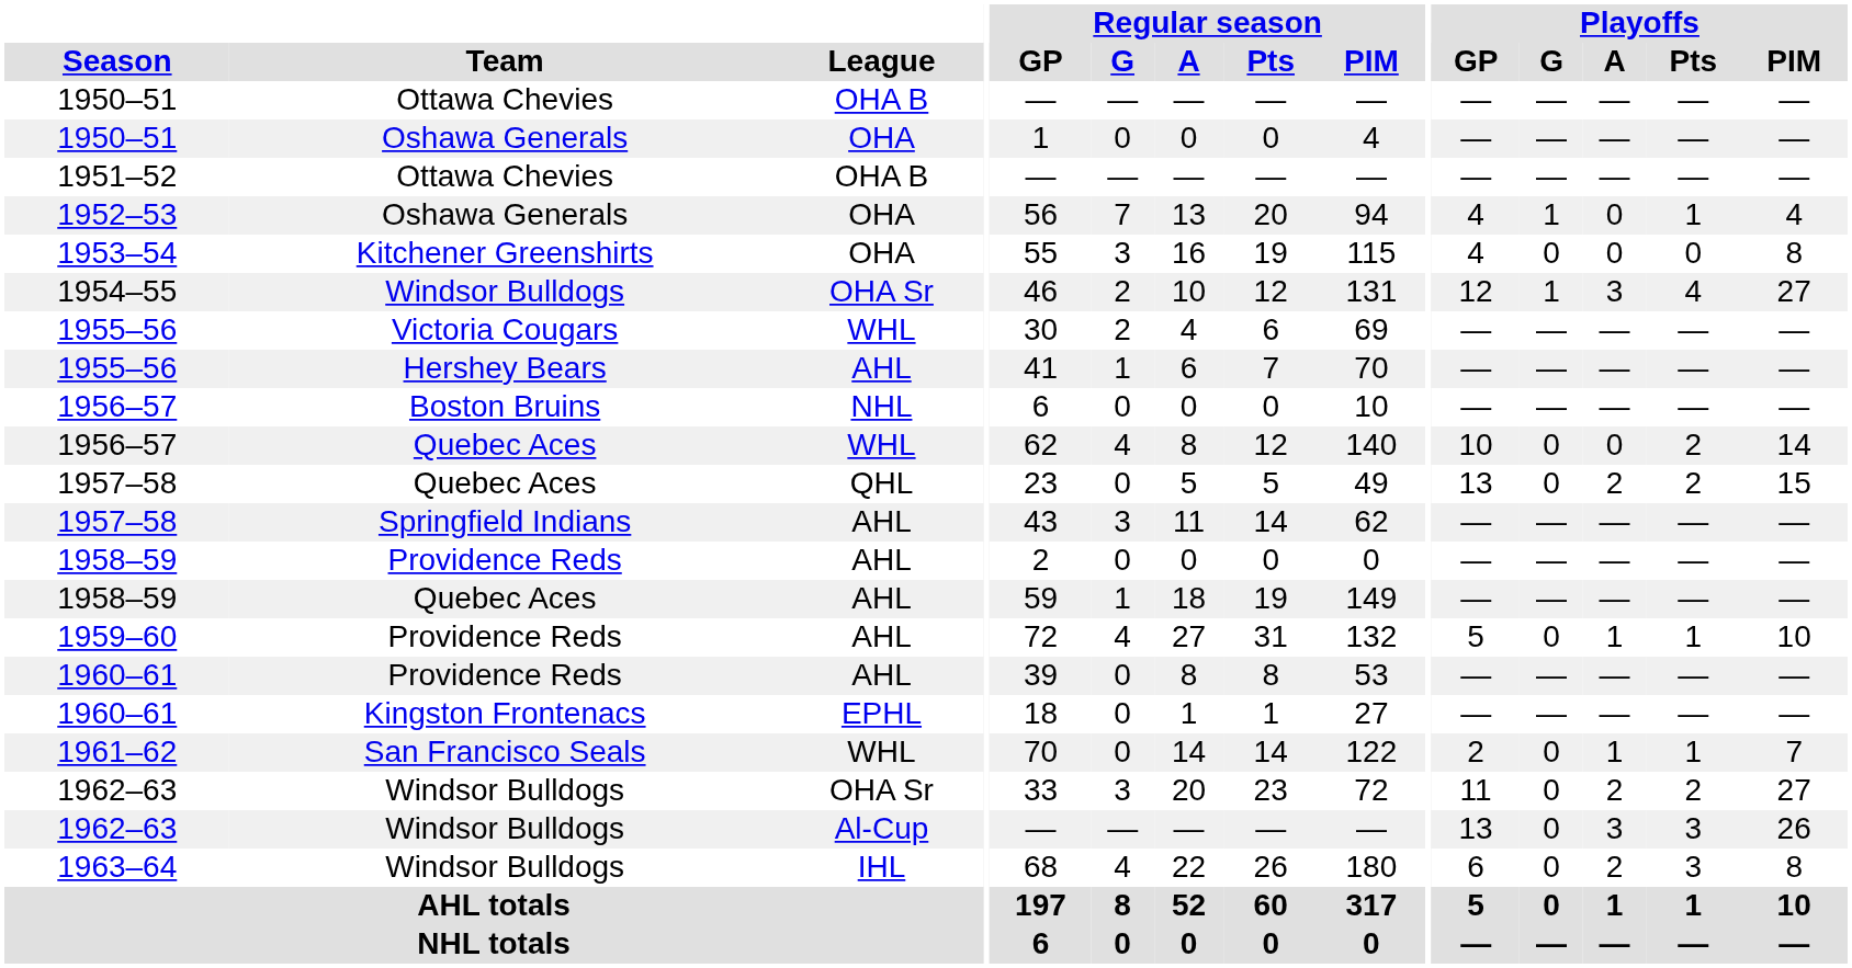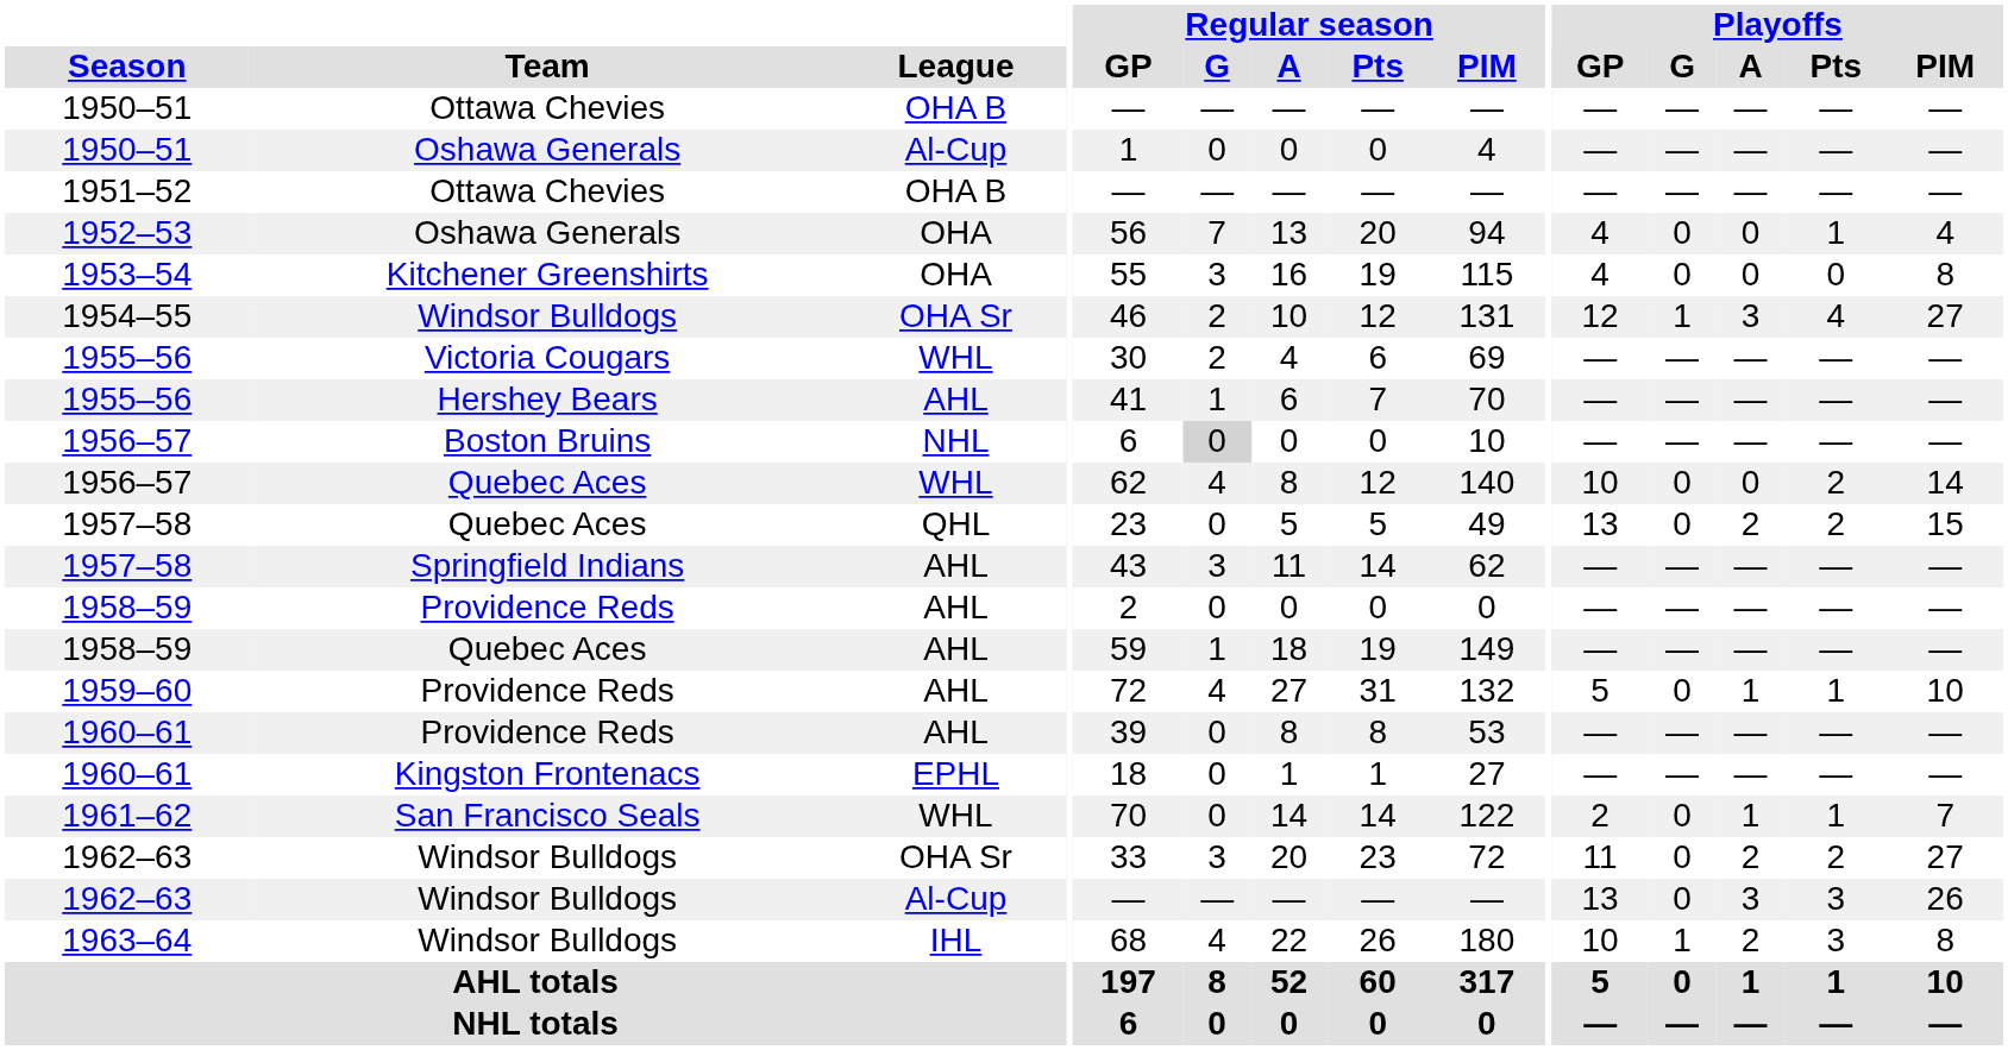 <table border="0" cellpadding="1" cellspacing="0" style="text-align:center; width:60em">
 <tr bgcolor="#e0e0e0">
 <th colspan="3" bgcolor="#ffffff"></th>
 <th rowspan="100" bgcolor="#ffffff"></th>
 <th colspan="5"><a href='#'>Regular season</a></th>
 <th rowspan="100" bgcolor="#ffffff"></th>
 <th colspan="5"><a href='#'>Playoffs</a></th>
 </tr>
 <tr bgcolor="#e0e0e0">
 <th><a href='#'>Season</a></th>
 <th>Team</th>
 <th>League</th>
 <th>GP</th>
 <th><a href='#'>G</a></th>
 <th><a href='#'>A</a></th>
 <th><a href='#'>Pts</a></th>
 <th><a href='#'>PIM</a></th>
 <th>GP</th>
 <th>G</th>
 <th>A</th>
 <th>Pts</th>
 <th>PIM</th>
 </tr>
 <tr>
 <td>1950–51</td>
 <td>Ottawa Chevies</td>
 <td><a href='#'>OHA B</a></td>
 <td>—</td>
 <td>—</td>
 <td>—</td>
 <td>—</td>
 <td>—</td>
 <td>—</td>
 <td>—</td>
 <td>—</td>
 <td>—</td>
 <td>—</td>
 </tr>
 <tr bgcolor="#f0f0f0">
 <td><a href='#'>1950–51</a></td>
 <td><a href='#'>Oshawa Generals</a></td>
-<td><a href='#'>OHA</a></td>
+<td><a href='#'>Al-Cup</a></td>
 <td>1</td>
 <td>0</td>
 <td>0</td>
 <td>0</td>
 <td>4</td>
 <td>—</td>
 <td>—</td>
 <td>—</td>
 <td>—</td>
 <td>—</td>
 </tr>
 <tr>
 <td>1951–52</td>
 <td>Ottawa Chevies</td>
 <td>OHA B</td>
 <td>—</td>
 <td>—</td>
 <td>—</td>
 <td>—</td>
 <td>—</td>
 <td>—</td>
 <td>—</td>
 <td>—</td>
 <td>—</td>
 <td>—</td>
 </tr>
 <tr bgcolor="#f0f0f0">
 <td><a href='#'>1952–53</a></td>
 <td>Oshawa Generals</td>
 <td>OHA</td>
 <td>56</td>
 <td>7</td>
 <td>13</td>
 <td>20</td>
 <td>94</td>
 <td>4</td>
-<td>1</td>
+<td>0</td>
 <td>0</td>
 <td>1</td>
 <td>4</td>
 </tr>
 <tr>
 <td><a href='#'>1953–54</a></td>
 <td><a href='#'>Kitchener Greenshirts</a></td>
 <td>OHA</td>
 <td>55</td>
 <td>3</td>
 <td>16</td>
 <td>19</td>
 <td>115</td>
 <td>4</td>
 <td>0</td>
 <td>0</td>
 <td>0</td>
 <td>8</td>
 </tr>
 <tr bgcolor="#f0f0f0">
 <td>1954–55</td>
 <td><a href='#'>Windsor Bulldogs</a></td>
 <td><a href='#'>OHA Sr</a></td>
 <td>46</td>
 <td>2</td>
 <td>10</td>
 <td>12</td>
 <td>131</td>
 <td>12</td>
 <td>1</td>
 <td>3</td>
 <td>4</td>
 <td>27</td>
 </tr>
 <tr>
 <td><a href='#'>1955–56</a></td>
 <td><a href='#'>Victoria Cougars</a></td>
 <td><a href='#'>WHL</a></td>
 <td>30</td>
 <td>2</td>
 <td>4</td>
 <td>6</td>
 <td>69</td>
 <td>—</td>
 <td>—</td>
 <td>—</td>
 <td>—</td>
 <td>—</td>
 </tr>
 <tr bgcolor="#f0f0f0">
 <td><a href='#'>1955–56</a></td>
 <td><a href='#'>Hershey Bears</a></td>
 <td><a href='#'>AHL</a></td>
 <td>41</td>
 <td>1</td>
 <td>6</td>
 <td>7</td>
 <td>70</td>
 <td>—</td>
 <td>—</td>
 <td>—</td>
 <td>—</td>
 <td>—</td>
 </tr>
 <tr>
 <td><a href='#'>1956–57</a></td>
 <td><a href='#'>Boston Bruins</a></td>
 <td><a href='#'>NHL</a></td>
 <td>6</td>
-<td>0</td>
+<td style="background: lightgrey;">0</td>
 <td>0</td>
 <td>0</td>
 <td>10</td>
 <td>—</td>
 <td>—</td>
 <td>—</td>
 <td>—</td>
 <td>—</td>
 </tr>
 <tr bgcolor="#f0f0f0">
 <td>1956–57</td>
 <td><a href='#'>Quebec Aces</a></td>
 <td><a href='#'>WHL</a></td>
 <td>62</td>
 <td>4</td>
 <td>8</td>
 <td>12</td>
 <td>140</td>
 <td>10</td>
 <td>0</td>
 <td>0</td>
 <td>2</td>
 <td>14</td>
 </tr>
 <tr>
 <td>1957–58</td>
 <td>Quebec Aces</td>
 <td>QHL</td>
 <td>23</td>
 <td>0</td>
 <td>5</td>
 <td>5</td>
 <td>49</td>
 <td>13</td>
 <td>0</td>
 <td>2</td>
 <td>2</td>
 <td>15</td>
 </tr>
 <tr bgcolor="#f0f0f0">
 <td><a href='#'>1957–58</a></td>
 <td><a href='#'>Springfield Indians</a></td>
 <td>AHL</td>
 <td>43</td>
 <td>3</td>
 <td>11</td>
 <td>14</td>
 <td>62</td>
 <td>—</td>
 <td>—</td>
 <td>—</td>
 <td>—</td>
 <td>—</td>
 </tr>
 <tr>
 <td><a href='#'>1958–59</a></td>
 <td><a href='#'>Providence Reds</a></td>
 <td>AHL</td>
 <td>2</td>
 <td>0</td>
 <td>0</td>
 <td>0</td>
 <td>0</td>
 <td>—</td>
 <td>—</td>
 <td>—</td>
 <td>—</td>
 <td>—</td>
 </tr>
 <tr bgcolor="#f0f0f0">
 <td>1958–59</td>
 <td>Quebec Aces</td>
 <td>AHL</td>
 <td>59</td>
 <td>1</td>
 <td>18</td>
 <td>19</td>
 <td>149</td>
 <td>—</td>
 <td>—</td>
 <td>—</td>
 <td>—</td>
 <td>—</td>
 </tr>
 <tr>
 <td><a href='#'>1959–60</a></td>
 <td>Providence Reds</td>
 <td>AHL</td>
 <td>72</td>
 <td>4</td>
 <td>27</td>
 <td>31</td>
 <td>132</td>
 <td>5</td>
 <td>0</td>
 <td>1</td>
 <td>1</td>
 <td>10</td>
 </tr>
 <tr bgcolor="#f0f0f0">
 <td><a href='#'>1960–61</a></td>
 <td>Providence Reds</td>
 <td>AHL</td>
 <td>39</td>
 <td>0</td>
 <td>8</td>
 <td>8</td>
 <td>53</td>
 <td>—</td>
 <td>—</td>
 <td>—</td>
 <td>—</td>
 <td>—</td>
 </tr>
 <tr>
 <td><a href='#'>1960–61</a></td>
 <td><a href='#'>Kingston Frontenacs</a></td>
 <td><a href='#'>EPHL</a></td>
 <td>18</td>
 <td>0</td>
 <td>1</td>
 <td>1</td>
 <td>27</td>
 <td>—</td>
 <td>—</td>
 <td>—</td>
 <td>—</td>
 <td>—</td>
 </tr>
 <tr bgcolor="#f0f0f0">
 <td><a href='#'>1961–62</a></td>
 <td><a href='#'>San Francisco Seals</a></td>
 <td>WHL</td>
 <td>70</td>
 <td>0</td>
 <td>14</td>
 <td>14</td>
 <td>122</td>
 <td>2</td>
 <td>0</td>
 <td>1</td>
 <td>1</td>
 <td>7</td>
 </tr>
 <tr>
 <td>1962–63</td>
 <td>Windsor Bulldogs</td>
 <td>OHA Sr</td>
 <td>33</td>
 <td>3</td>
 <td>20</td>
 <td>23</td>
 <td>72</td>
 <td>11</td>
 <td>0</td>
 <td>2</td>
 <td>2</td>
 <td>27</td>
 </tr>
 <tr bgcolor="#f0f0f0">
 <td><a href='#'>1962–63</a></td>
 <td>Windsor Bulldogs</td>
 <td><a href='#'>Al-Cup</a></td>
 <td>—</td>
 <td>—</td>
 <td>—</td>
 <td>—</td>
 <td>—</td>
 <td>13</td>
 <td>0</td>
 <td>3</td>
 <td>3</td>
 <td>26</td>
 </tr>
 <tr>
 <td><a href='#'>1963–64</a></td>
 <td>Windsor Bulldogs</td>
 <td><a href='#'>IHL</a></td>
 <td>68</td>
 <td>4</td>
 <td>22</td>
 <td>26</td>
 <td>180</td>
-<td>6</td>
-<td>0</td>
+<td>10</td>
+<td>1</td>
 <td>2</td>
 <td>3</td>
 <td>8</td>
 </tr>
 <tr bgcolor="#e0e0e0">
 <th colspan="3">AHL totals</th>
 <th>197</th>
 <th>8</th>
 <th>52</th>
 <th>60</th>
 <th>317</th>
 <th>5</th>
 <th>0</th>
 <th>1</th>
 <th>1</th>
 <th>10</th>
 </tr>
 <tr bgcolor="#e0e0e0">
 <th colspan="3">NHL totals</th>
 <th>6</th>
 <th>0</th>
 <th>0</th>
 <th>0</th>
 <th>0</th>
 <th>—</th>
 <th>—</th>
 <th>—</th>
 <th>—</th>
 <th>—</th>
 </tr>
 </table>
